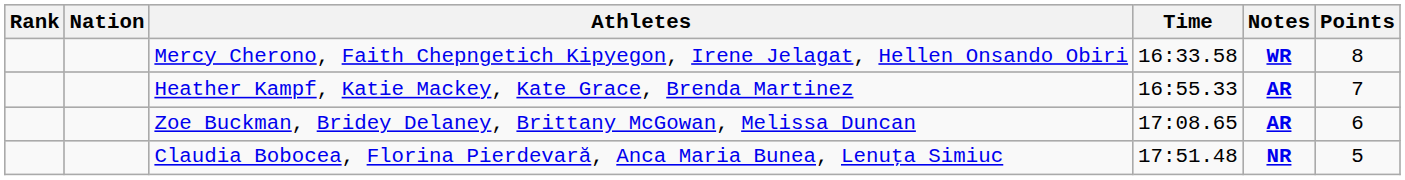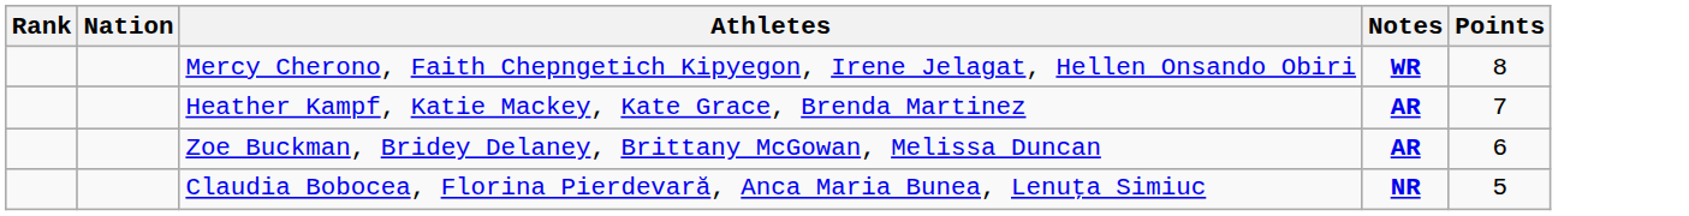 <table class="wikitable sortable" style="text-align:center">
 <tr>
 <th>Rank</th>
 <th>Nation</th>
 <th>Athletes</th>
-<th>Time</th>
 <th>Notes</th>
 <th>Points</th>
 </tr>
 <tr>
 <td></td>
 <td align=left></td>
 <td align=left><a href='#'>Mercy Cherono</a>, <a href='#'>Faith Chepngetich Kipyegon</a>, <a href='#'>Irene Jelagat</a>, <a href='#'>Hellen Onsando Obiri</a></td>
-<td>16:33.58</td>
 <td><strong><a href='#'>WR</a></strong></td>
 <td>8</td>
 </tr>
 <tr>
 <td></td>
 <td align=left></td>
 <td align=left><a href='#'>Heather Kampf</a>, <a href='#'>Katie Mackey</a>, <a href='#'>Kate Grace</a>, <a href='#'>Brenda Martinez</a></td>
-<td>16:55.33</td>
 <td><strong><a href='#'>AR</a></strong></td>
 <td>7</td>
 </tr>
 <tr>
 <td></td>
 <td align=left></td>
 <td align=left><a href='#'>Zoe Buckman</a>, <a href='#'>Bridey Delaney</a>, <a href='#'>Brittany McGowan</a>, <a href='#'>Melissa Duncan</a></td>
-<td>17:08.65</td>
 <td><strong><a href='#'>AR</a></strong></td>
 <td>6</td>
 </tr>
 <tr>
 <td></td>
 <td align=left></td>
 <td align=left><a href='#'>Claudia Bobocea</a>, <a href='#'>Florina Pierdevară</a>, <a href='#'>Anca Maria Bunea</a>, <a href='#'>Lenuţa Simiuc</a></td>
-<td>17:51.48</td>
 <td><strong><a href='#'>NR</a></strong></td>
 <td>5</td>
 </tr>
 </table>
